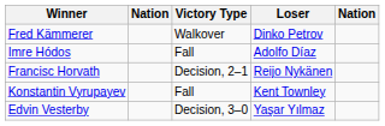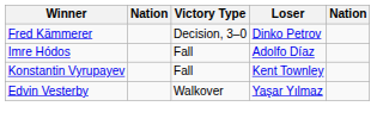 <table class="wikitable sortable" style="text-align:left;">
 <tr>
 <th>Winner</th>
 <th>Nation</th>
 <th>Victory Type</th>
 <th>Loser</th>
 <th>Nation</th>
 </tr>
 <tr>
 <td><a href='#'>Fred Kämmerer</a></td>
 <td></td>
-<td>Walkover</td>
+<td>Decision, 3–0</td>
 <td><a href='#'>Dinko Petrov</a></td>
 <td></td>
 </tr>
 <tr>
 <td><a href='#'>Imre Hódos</a></td>
 <td></td>
 <td>Fall</td>
 <td><a href='#'>Adolfo Díaz</a></td>
-<td></td>
-</tr>
-<tr>
-<td><a href='#'>Francisc Horvath</a></td>
-<td></td>
-<td>Decision, 2–1</td>
-<td><a href='#'>Reijo Nykänen</a></td>
 <td></td>
 </tr>
 <tr>
 <td><a href='#'>Konstantin Vyrupayev</a></td>
 <td></td>
 <td>Fall</td>
 <td><a href='#'>Kent Townley</a></td>
 <td></td>
 </tr>
 <tr>
 <td><a href='#'>Edvin Vesterby</a></td>
 <td></td>
-<td>Decision, 3–0</td>
+<td>Walkover</td>
 <td><a href='#'>Yaşar Yılmaz</a></td>
 <td></td>
 </tr>
 </table>
